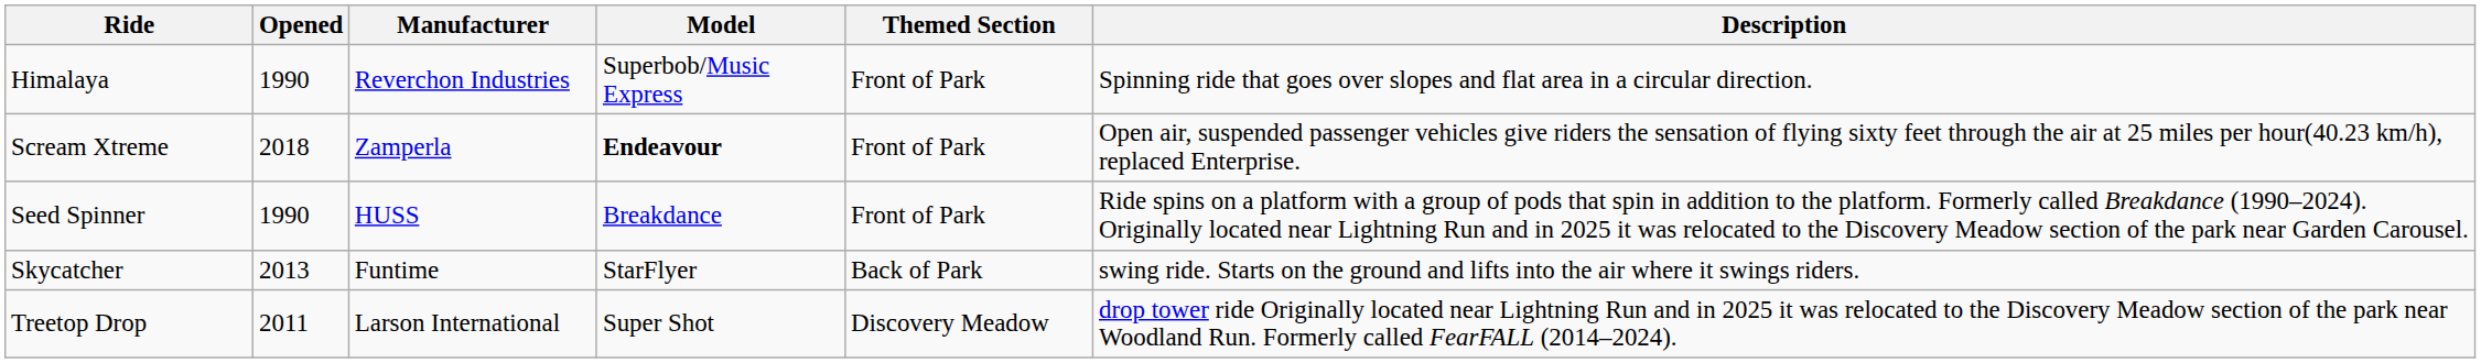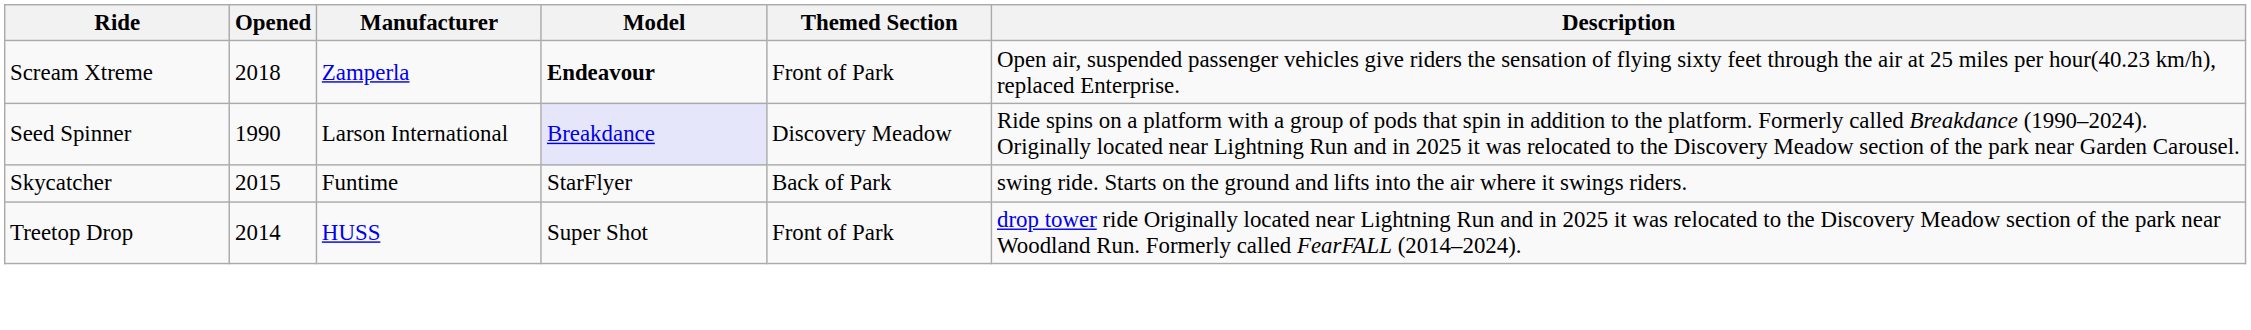 <table class="wikitable sortable">
 <tr>
 <th style="width:150px;">Ride</th>
 <th style="width:50px;">Opened</th>
 <th style="width:150px;">Manufacturer</th>
 <th style="width:150px;">Model</th>
 <th style="width:150px;">Themed Section</th>
 <th>Description</th>
-</tr>
-<tr>
-<td>Himalaya</td>
-<td>1990</td>
-<td><a href='#'>Reverchon Industries</a></td>
-<td>Superbob/<a href='#'>Music Express</a></td>
-<td>Front of Park</td>
-<td>Spinning ride that goes over slopes and flat area in a circular direction.</td>
 </tr>
 <tr>
 <td>Scream Xtreme</td>
 <td>2018</td>
 <td><a href='#'>Zamperla</a></td>
 <td><strong>Endeavour</strong></td>
 <td>Front of Park</td>
 <td>Open air, suspended passenger vehicles give riders the sensation of flying sixty feet through the air at 25 miles per hour(40.23 km/h), replaced Enterprise.</td>
 </tr>
 <tr>
 <td>Seed Spinner</td>
 <td>1990</td>
-<td><a href='#'>HUSS</a></td>
-<td><a href='#'>Breakdance</a></td>
-<td>Front of Park</td>
+<td>Larson International</td>
+<td style="background: lavender;"><a href='#'>Breakdance</a></td>
+<td>Discovery Meadow</td>
 <td>Ride spins on a platform with a group of pods that spin in addition to the platform. Formerly called <em>Breakdance</em> (1990–2024). Originally located near Lightning Run and in 2025 it was relocated to the Discovery Meadow section of the park near Garden Carousel. </td>
 </tr>
 <tr>
 <td>Skycatcher</td>
-<td>2013</td>
+<td>2015</td>
 <td>Funtime</td>
 <td>StarFlyer</td>
 <td>Back of Park</td>
 <td> swing ride. Starts on the ground and lifts into the air where it swings riders.</td>
 </tr>
 <tr>
 <td>Treetop Drop</td>
-<td>2011</td>
-<td>Larson International</td>
+<td>2014</td>
+<td><a href='#'>HUSS</a></td>
 <td>Super Shot</td>
-<td>Discovery Meadow</td>
+<td>Front of Park</td>
 <td> <a href='#'>drop tower</a> ride Originally located near Lightning Run and in 2025 it was relocated to the Discovery Meadow section of the park near Woodland Run. Formerly called <em>FearFALL</em> (2014–2024).</td>
 </tr>
 </table>
